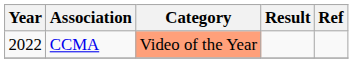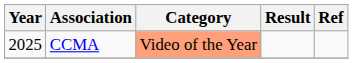 <table class="wikitable">
 <tr>
 <th>Year</th>
 <th>Association</th>
 <th>Category</th>
 <th>Result</th>
 <th>Ref</th>
 </tr>
 <tr>
-<td>2022</td>
+<td>2025</td>
 <td><a href='#'>CCMA</a></td>
 <td style="background: lightsalmon;">Video of the Year</td>
 <td></td>
 <td></td>
 </tr>
 <tr>
 </tr>
 </table>
